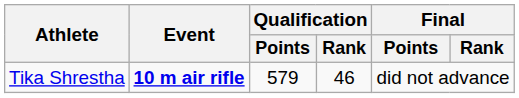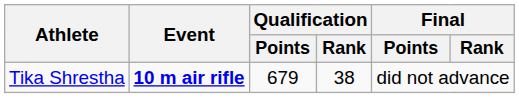 <table class="wikitable" style="font-size:90%">
 <tr>
 <th rowspan="2">Athlete</th>
 <th rowspan="2">Event</th>
 <th colspan=2>Qualification</th>
 <th colspan=2>Final</th>
 </tr>
 <tr style="font-size:95%">
 <th>Points</th>
 <th>Rank</th>
 <th>Points</th>
 <th>Rank</th>
 </tr>
 <tr align=center>
 <td align=left><a href='#'>Tika Shrestha</a></td>
 <td align=left><strong><a href='#'>10 m air rifle</a></strong></td>
-<td>579</td>
-<td>46</td>
+<td>679</td>
+<td>38</td>
 <td colspan=2>did not advance</td>
 </tr>
 </table>
